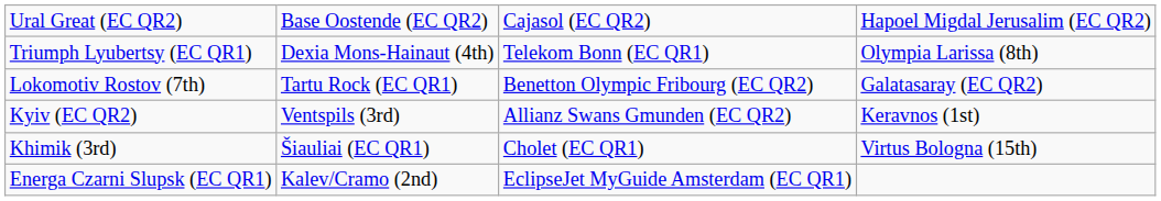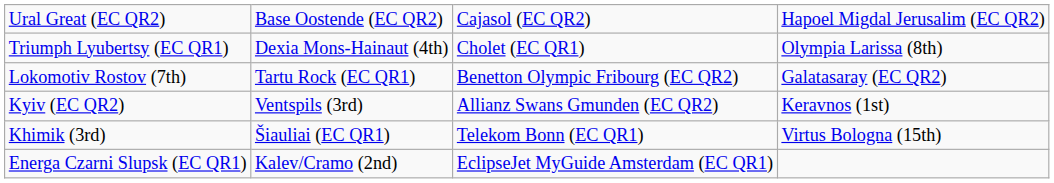 <table class="wikitable">
 <tr>
 <td> <a href='#'>Ural Great</a> (<a href='#'>EC QR2</a>)</td>
 <td> <a href='#'>Base Oostende</a> (<a href='#'>EC QR2</a>)</td>
 <td> <a href='#'>Cajasol</a> (<a href='#'>EC QR2</a>)</td>
 <td> <a href='#'>Hapoel Migdal Jerusalim</a> (<a href='#'>EC QR2</a>)</td>
 </tr>
 <tr>
 <td> <a href='#'>Triumph Lyubertsy</a> (<a href='#'>EC QR1</a>)</td>
 <td> <a href='#'>Dexia Mons-Hainaut</a> (4th)</td>
-<td> <a href='#'>Telekom Bonn</a> (<a href='#'>EC QR1</a>)</td>
+<td> <a href='#'>Cholet</a> (<a href='#'>EC QR1</a>)</td>
 <td> <a href='#'>Olympia Larissa</a> (8th)</td>
 </tr>
 <tr>
 <td> <a href='#'>Lokomotiv Rostov</a> (7th)</td>
 <td> <a href='#'>Tartu Rock</a> (<a href='#'>EC QR1</a>)</td>
 <td> <a href='#'>Benetton Olympic Fribourg</a> (<a href='#'>EC QR2</a>)</td>
 <td> <a href='#'>Galatasaray</a> (<a href='#'>EC QR2</a>)</td>
 </tr>
 <tr>
 <td> <a href='#'>Kyiv</a> (<a href='#'>EC QR2</a>)</td>
 <td> <a href='#'>Ventspils</a> (3rd)</td>
 <td> <a href='#'>Allianz Swans Gmunden</a> (<a href='#'>EC QR2</a>)</td>
 <td> <a href='#'>Keravnos</a> (1st)</td>
 </tr>
 <tr>
 <td> <a href='#'>Khimik</a> (3rd)</td>
 <td> <a href='#'>Šiauliai</a> (<a href='#'>EC QR1</a>)</td>
-<td> <a href='#'>Cholet</a> (<a href='#'>EC QR1</a>)</td>
+<td> <a href='#'>Telekom Bonn</a> (<a href='#'>EC QR1</a>)</td>
 <td> <a href='#'>Virtus Bologna</a> (15th)</td>
 </tr>
 <tr>
 <td> <a href='#'>Energa Czarni Slupsk</a> (<a href='#'>EC QR1</a>)</td>
 <td> <a href='#'>Kalev/Cramo</a> (2nd)</td>
 <td> <a href='#'>EclipseJet MyGuide Amsterdam</a> (<a href='#'>EC QR1</a>)</td>
 <td></td>
 </tr>
 </table>
